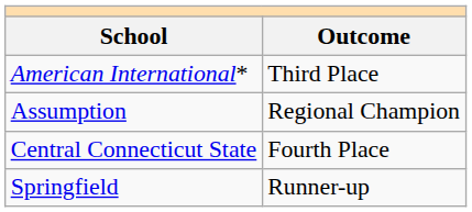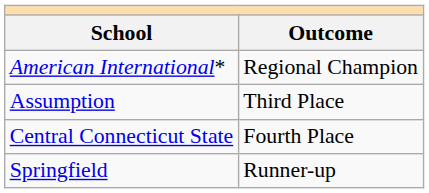 <table class="wikitable" style="float:left; margin-right:1em;">
 <tr>
 <th colspan="3" style="background:#ffdead;"></th>
 </tr>
 <tr>
 <th>School</th>
 <th>Outcome</th>
 </tr>
 <tr>
 <td><em><a href='#'>American International</a></em>*</td>
-<td>Third Place</td>
+<td>Regional Champion</td>
 </tr>
 <tr>
 <td><a href='#'>Assumption</a></td>
-<td>Regional Champion</td>
+<td>Third Place</td>
 </tr>
 <tr>
 <td><a href='#'>Central Connecticut State</a></td>
 <td>Fourth Place</td>
 </tr>
 <tr>
 <td><a href='#'>Springfield</a></td>
 <td>Runner-up</td>
 </tr>
 </table>
